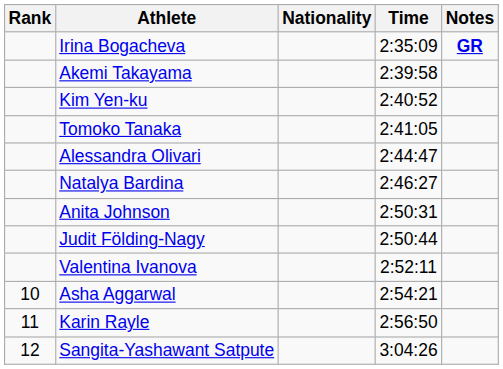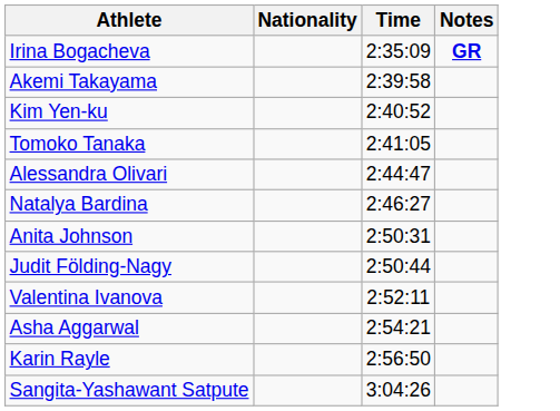 <table class="wikitable sortable" style="text-align:center">
 <tr>
-<th>Rank</th>
 <th>Athlete</th>
 <th>Nationality</th>
 <th>Time</th>
 <th>Notes</th>
 </tr>
 <tr>
-<td></td>
 <td align=left><a href='#'>Irina Bogacheva</a></td>
 <td align=left></td>
 <td>2:35:09</td>
 <td><strong><a href='#'>GR</a></strong></td>
 </tr>
 <tr>
-<td></td>
 <td align=left><a href='#'>Akemi Takayama</a></td>
 <td align=left></td>
 <td>2:39:58</td>
 <td></td>
 </tr>
 <tr>
-<td></td>
 <td align=left><a href='#'>Kim Yen-ku</a></td>
 <td align=left></td>
 <td>2:40:52</td>
 <td></td>
 </tr>
 <tr>
-<td></td>
 <td align=left><a href='#'>Tomoko Tanaka</a></td>
 <td align=left></td>
 <td>2:41:05</td>
 <td></td>
 </tr>
 <tr>
-<td></td>
 <td align=left><a href='#'>Alessandra Olivari</a></td>
 <td align=left></td>
 <td>2:44:47</td>
 <td></td>
 </tr>
 <tr>
-<td></td>
 <td align=left><a href='#'>Natalya Bardina</a></td>
 <td align=left></td>
 <td>2:46:27</td>
 <td></td>
 </tr>
 <tr>
-<td></td>
 <td align=left><a href='#'>Anita Johnson</a></td>
 <td align=left></td>
 <td>2:50:31</td>
 <td></td>
 </tr>
 <tr>
-<td></td>
 <td align=left><a href='#'>Judit Földing-Nagy</a></td>
 <td align=left></td>
 <td>2:50:44</td>
 <td></td>
 </tr>
 <tr>
-<td></td>
 <td align=left><a href='#'>Valentina Ivanova</a></td>
 <td align=left></td>
 <td>2:52:11</td>
 <td></td>
 </tr>
 <tr>
-<td>10</td>
 <td align=left><a href='#'>Asha Aggarwal</a></td>
 <td align=left></td>
 <td>2:54:21</td>
 <td></td>
 </tr>
 <tr>
-<td>11</td>
 <td align=left><a href='#'>Karin Rayle</a></td>
 <td align=left></td>
 <td>2:56:50</td>
 <td></td>
 </tr>
 <tr>
-<td>12</td>
 <td align=left><a href='#'>Sangita-Yashawant Satpute</a></td>
 <td align=left></td>
 <td>3:04:26</td>
 <td></td>
 </tr>
 </table>
